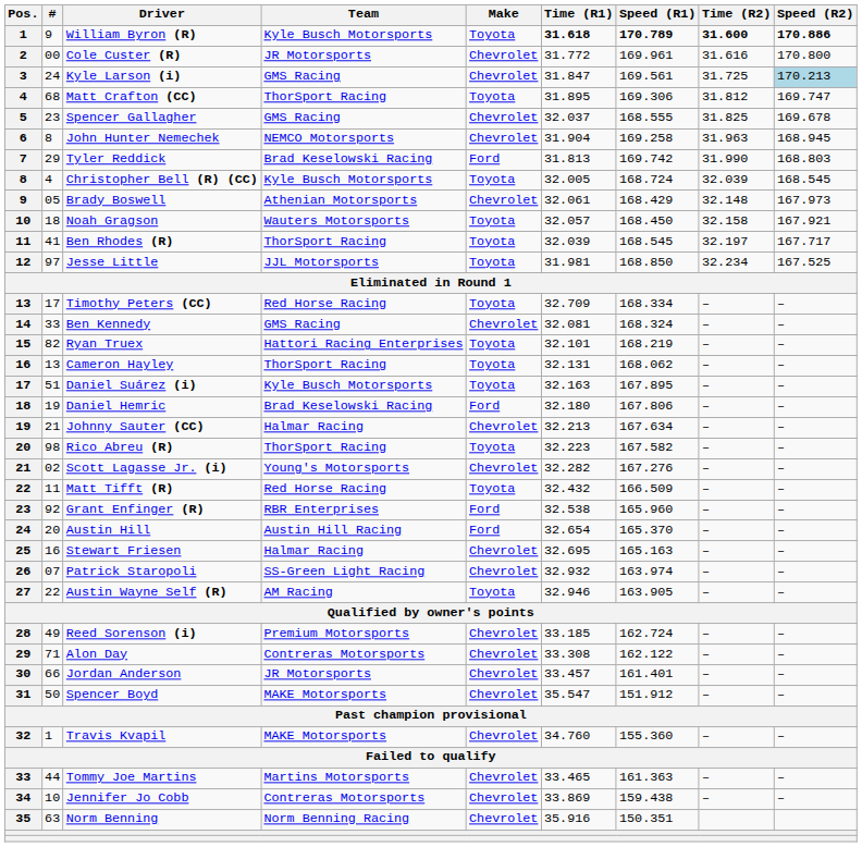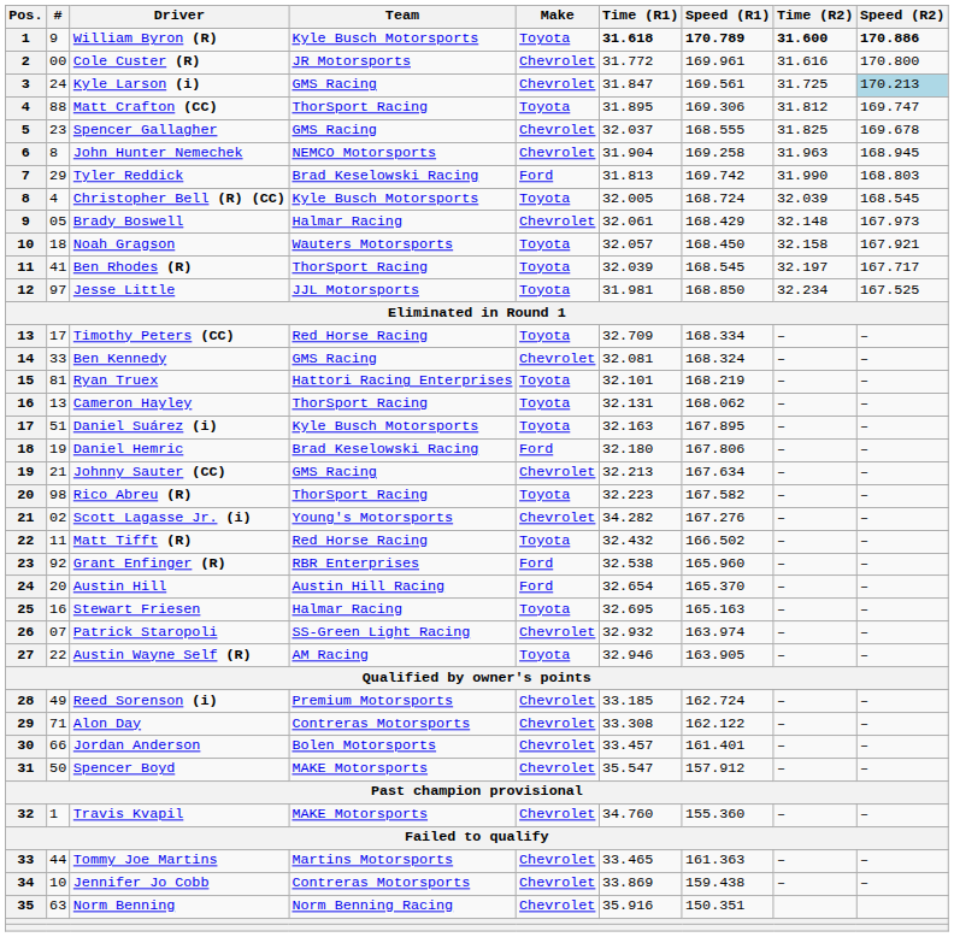 <table class="wikitable" style="font-size:95%">
 <tr>
 <th>Pos.</th>
 <th>#</th>
 <th>Driver</th>
 <th>Team</th>
 <th>Make</th>
 <th>Time (R1)</th>
 <th>Speed (R1)</th>
 <th>Time (R2)</th>
 <th>Speed (R2)</th>
 </tr>
 <tr>
 <th>1</th>
 <td>9</td>
 <td><a href='#'>William Byron</a> <strong>(R)</strong></td>
 <td><a href='#'>Kyle Busch Motorsports</a></td>
 <td><a href='#'>Toyota</a></td>
 <td><strong>31.618</strong></td>
 <td><strong>170.789</strong></td>
 <td><strong>31.600</strong></td>
 <td><strong>170.886</strong></td>
 </tr>
 <tr>
 <th>2</th>
 <td>00</td>
 <td><a href='#'>Cole Custer</a> <strong>(R)</strong></td>
 <td><a href='#'>JR Motorsports</a></td>
 <td><a href='#'>Chevrolet</a></td>
 <td>31.772</td>
 <td>169.961</td>
 <td>31.616</td>
 <td>170.800</td>
 </tr>
 <tr>
 <th>3</th>
 <td>24</td>
 <td><a href='#'>Kyle Larson</a> <strong>(i)</strong></td>
 <td><a href='#'>GMS Racing</a></td>
 <td><a href='#'>Chevrolet</a></td>
 <td>31.847</td>
 <td>169.561</td>
 <td>31.725</td>
 <td style="background: lightblue;">170.213</td>
 </tr>
 <tr>
 <th>4</th>
-<td>68</td>
+<td>88</td>
 <td><a href='#'>Matt Crafton</a> <strong>(CC)</strong></td>
 <td><a href='#'>ThorSport Racing</a></td>
 <td><a href='#'>Toyota</a></td>
 <td>31.895</td>
 <td>169.306</td>
 <td>31.812</td>
 <td>169.747</td>
 </tr>
 <tr>
 <th>5</th>
 <td>23</td>
 <td><a href='#'>Spencer Gallagher</a></td>
 <td><a href='#'>GMS Racing</a></td>
 <td><a href='#'>Chevrolet</a></td>
 <td>32.037</td>
 <td>168.555</td>
 <td>31.825</td>
 <td>169.678</td>
 </tr>
 <tr>
 <th>6</th>
 <td>8</td>
 <td><a href='#'>John Hunter Nemechek</a></td>
 <td><a href='#'>NEMCO Motorsports</a></td>
 <td><a href='#'>Chevrolet</a></td>
 <td>31.904</td>
 <td>169.258</td>
 <td>31.963</td>
 <td>168.945</td>
 </tr>
 <tr>
 <th>7</th>
 <td>29</td>
 <td><a href='#'>Tyler Reddick</a></td>
 <td><a href='#'>Brad Keselowski Racing</a></td>
 <td><a href='#'>Ford</a></td>
 <td>31.813</td>
 <td>169.742</td>
 <td>31.990</td>
 <td>168.803</td>
 </tr>
 <tr>
 <th>8</th>
 <td>4</td>
 <td><a href='#'>Christopher Bell</a> <strong>(R)</strong> <strong>(CC)</strong></td>
 <td><a href='#'>Kyle Busch Motorsports</a></td>
 <td><a href='#'>Toyota</a></td>
 <td>32.005</td>
 <td>168.724</td>
 <td>32.039</td>
 <td>168.545</td>
 </tr>
 <tr>
 <th>9</th>
 <td>05</td>
 <td><a href='#'>Brady Boswell</a></td>
-<td><a href='#'>Athenian Motorsports</a></td>
+<td><a href='#'>Halmar Racing</a></td>
 <td><a href='#'>Chevrolet</a></td>
 <td>32.061</td>
 <td>168.429</td>
 <td>32.148</td>
 <td>167.973</td>
 </tr>
 <tr>
 <th>10</th>
 <td>18</td>
 <td><a href='#'>Noah Gragson</a></td>
 <td><a href='#'>Wauters Motorsports</a></td>
 <td><a href='#'>Toyota</a></td>
 <td>32.057</td>
 <td>168.450</td>
 <td>32.158</td>
 <td>167.921</td>
 </tr>
 <tr>
 <th>11</th>
 <td>41</td>
 <td><a href='#'>Ben Rhodes</a> <strong>(R)</strong></td>
 <td><a href='#'>ThorSport Racing</a></td>
 <td><a href='#'>Toyota</a></td>
 <td>32.039</td>
 <td>168.545</td>
 <td>32.197</td>
 <td>167.717</td>
 </tr>
 <tr>
 <th>12</th>
 <td>97</td>
 <td><a href='#'>Jesse Little</a></td>
 <td><a href='#'>JJL Motorsports</a></td>
 <td><a href='#'>Toyota</a></td>
 <td>31.981</td>
 <td>168.850</td>
 <td>32.234</td>
 <td>167.525</td>
 </tr>
 <tr>
 <th colspan="9">Eliminated in Round 1</th>
 </tr>
 <tr>
 <th>13</th>
 <td>17</td>
 <td><a href='#'>Timothy Peters</a> <strong>(CC)</strong></td>
 <td><a href='#'>Red Horse Racing</a></td>
 <td><a href='#'>Toyota</a></td>
 <td>32.709</td>
 <td>168.334</td>
 <td>–</td>
 <td>–</td>
 </tr>
 <tr>
 <th>14</th>
 <td>33</td>
 <td><a href='#'>Ben Kennedy</a></td>
 <td><a href='#'>GMS Racing</a></td>
 <td><a href='#'>Chevrolet</a></td>
 <td>32.081</td>
 <td>168.324</td>
 <td>–</td>
 <td>–</td>
 </tr>
 <tr>
 <th>15</th>
-<td>82</td>
+<td>81</td>
 <td><a href='#'>Ryan Truex</a></td>
 <td><a href='#'>Hattori Racing Enterprises</a></td>
 <td><a href='#'>Toyota</a></td>
 <td>32.101</td>
 <td>168.219</td>
 <td>–</td>
 <td>–</td>
 </tr>
 <tr>
 <th>16</th>
 <td>13</td>
 <td><a href='#'>Cameron Hayley</a></td>
 <td><a href='#'>ThorSport Racing</a></td>
 <td><a href='#'>Toyota</a></td>
 <td>32.131</td>
 <td>168.062</td>
 <td>–</td>
 <td>–</td>
 </tr>
 <tr>
 <th>17</th>
 <td>51</td>
 <td><a href='#'>Daniel Suárez</a> <strong>(i)</strong></td>
 <td><a href='#'>Kyle Busch Motorsports</a></td>
 <td><a href='#'>Toyota</a></td>
 <td>32.163</td>
 <td>167.895</td>
 <td>–</td>
 <td>–</td>
 </tr>
 <tr>
 <th>18</th>
 <td>19</td>
 <td><a href='#'>Daniel Hemric</a></td>
 <td><a href='#'>Brad Keselowski Racing</a></td>
 <td><a href='#'>Ford</a></td>
 <td>32.180</td>
 <td>167.806</td>
 <td>–</td>
 <td>–</td>
 </tr>
 <tr>
 <th>19</th>
 <td>21</td>
 <td><a href='#'>Johnny Sauter</a> <strong>(CC)</strong></td>
-<td><a href='#'>Halmar Racing</a></td>
+<td><a href='#'>GMS Racing</a></td>
 <td><a href='#'>Chevrolet</a></td>
 <td>32.213</td>
 <td>167.634</td>
 <td>–</td>
 <td>–</td>
 </tr>
 <tr>
 <th>20</th>
 <td>98</td>
 <td><a href='#'>Rico Abreu</a> <strong>(R)</strong></td>
 <td><a href='#'>ThorSport Racing</a></td>
 <td><a href='#'>Toyota</a></td>
 <td>32.223</td>
 <td>167.582</td>
 <td>–</td>
 <td>–</td>
 </tr>
 <tr>
 <th>21</th>
 <td>02</td>
 <td><a href='#'>Scott Lagasse Jr.</a> <strong>(i)</strong></td>
 <td><a href='#'>Young's Motorsports</a></td>
 <td><a href='#'>Chevrolet</a></td>
-<td>32.282</td>
+<td>34.282</td>
 <td>167.276</td>
 <td>–</td>
 <td>–</td>
 </tr>
 <tr>
 <th>22</th>
 <td>11</td>
 <td><a href='#'>Matt Tifft</a> <strong>(R)</strong></td>
 <td><a href='#'>Red Horse Racing</a></td>
 <td><a href='#'>Toyota</a></td>
 <td>32.432</td>
-<td>166.509</td>
+<td>166.502</td>
 <td>–</td>
 <td>–</td>
 </tr>
 <tr>
 <th>23</th>
 <td>92</td>
 <td><a href='#'>Grant Enfinger</a> <strong>(R)</strong></td>
 <td><a href='#'>RBR Enterprises</a></td>
 <td><a href='#'>Ford</a></td>
 <td>32.538</td>
 <td>165.960</td>
 <td>–</td>
 <td>–</td>
 </tr>
 <tr>
 <th>24</th>
 <td>20</td>
 <td><a href='#'>Austin Hill</a></td>
 <td><a href='#'>Austin Hill Racing</a></td>
 <td><a href='#'>Ford</a></td>
 <td>32.654</td>
 <td>165.370</td>
 <td>–</td>
 <td>–</td>
 </tr>
 <tr>
 <th>25</th>
 <td>16</td>
 <td><a href='#'>Stewart Friesen</a></td>
 <td><a href='#'>Halmar Racing</a></td>
-<td><a href='#'>Chevrolet</a></td>
+<td><a href='#'>Toyota</a></td>
 <td>32.695</td>
 <td>165.163</td>
 <td>–</td>
 <td>–</td>
 </tr>
 <tr>
 <th>26</th>
 <td>07</td>
 <td><a href='#'>Patrick Staropoli</a></td>
 <td><a href='#'>SS-Green Light Racing</a></td>
 <td><a href='#'>Chevrolet</a></td>
 <td>32.932</td>
 <td>163.974</td>
 <td>–</td>
 <td>–</td>
 </tr>
 <tr>
 <th>27</th>
 <td>22</td>
 <td><a href='#'>Austin Wayne Self</a> <strong>(R)</strong></td>
 <td><a href='#'>AM Racing</a></td>
 <td><a href='#'>Toyota</a></td>
 <td>32.946</td>
 <td>163.905</td>
 <td>–</td>
 <td>–</td>
 </tr>
 <tr>
 <th colspan="9">Qualified by owner's points</th>
 </tr>
 <tr>
 <th>28</th>
 <td>49</td>
 <td><a href='#'>Reed Sorenson</a> <strong>(i)</strong></td>
 <td><a href='#'>Premium Motorsports</a></td>
 <td><a href='#'>Chevrolet</a></td>
 <td>33.185</td>
 <td>162.724</td>
 <td>–</td>
 <td>–</td>
 </tr>
 <tr>
 <th>29</th>
 <td>71</td>
 <td><a href='#'>Alon Day</a></td>
 <td><a href='#'>Contreras Motorsports</a></td>
 <td><a href='#'>Chevrolet</a></td>
 <td>33.308</td>
 <td>162.122</td>
 <td>–</td>
 <td>–</td>
 </tr>
 <tr>
 <th>30</th>
 <td>66</td>
 <td><a href='#'>Jordan Anderson</a></td>
-<td><a href='#'>JR Motorsports</a></td>
+<td><a href='#'>Bolen Motorsports</a></td>
 <td><a href='#'>Chevrolet</a></td>
 <td>33.457</td>
 <td>161.401</td>
 <td>–</td>
 <td>–</td>
 </tr>
 <tr>
 <th>31</th>
 <td>50</td>
 <td><a href='#'>Spencer Boyd</a></td>
 <td><a href='#'>MAKE Motorsports</a></td>
 <td><a href='#'>Chevrolet</a></td>
 <td>35.547</td>
-<td>151.912</td>
+<td>157.912</td>
 <td>–</td>
 <td>–</td>
 </tr>
 <tr>
 <th colspan="9">Past champion provisional</th>
 </tr>
 <tr>
 <th>32</th>
 <td>1</td>
 <td><a href='#'>Travis Kvapil</a></td>
 <td><a href='#'>MAKE Motorsports</a></td>
 <td><a href='#'>Chevrolet</a></td>
 <td>34.760</td>
 <td>155.360</td>
 <td>–</td>
 <td>–</td>
 </tr>
 <tr>
 <th colspan="9">Failed to qualify</th>
 </tr>
 <tr>
 <th>33</th>
 <td>44</td>
 <td><a href='#'>Tommy Joe Martins</a></td>
 <td><a href='#'>Martins Motorsports</a></td>
 <td><a href='#'>Chevrolet</a></td>
 <td>33.465</td>
 <td>161.363</td>
 <td>–</td>
 <td>–</td>
 </tr>
 <tr>
 <th>34</th>
 <td>10</td>
 <td><a href='#'>Jennifer Jo Cobb</a></td>
 <td><a href='#'>Contreras Motorsports</a></td>
 <td><a href='#'>Chevrolet</a></td>
 <td>33.869</td>
 <td>159.438</td>
 <td>–</td>
 <td>–</td>
 </tr>
 <tr>
 <th>35</th>
 <td>63</td>
 <td><a href='#'>Norm Benning</a></td>
 <td><a href='#'>Norm Benning Racing</a></td>
 <td><a href='#'>Chevrolet</a></td>
 <td>35.916</td>
 <td>150.351</td>
 <td></td>
 <td></td>
 </tr>
 <tr>
 <th colspan="9"></th>
 </tr>
 <tr>
 <th colspan="9"></th>
 </tr>
 </table>
